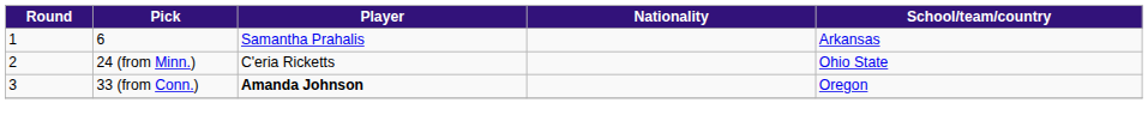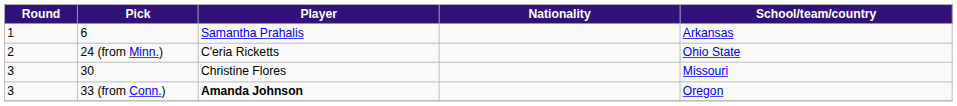 <table class="wikitable">
 <tr>
 <th style="background:#32127A; color:white;" width="2%">Round</th>
 <th style="background:#32127A; color:white;" width="5%">Pick</th>
 <th style="background:#32127A; color:white;" width="10%">Player</th>
 <th style="background:#32127A; color:white;" width="10%">Nationality</th>
 <th style="background:#32127A; color:white;" width="10%">School/team/country</th>
 </tr>
 <tr>
 <td>1</td>
 <td>6</td>
 <td><a href='#'>Samantha Prahalis</a></td>
 <td></td>
 <td><a href='#'>Arkansas</a></td>
 </tr>
 <tr>
 <td>2</td>
 <td>24 (from <a href='#'>Minn.</a>)</td>
 <td>C'eria Ricketts</td>
 <td></td>
 <td><a href='#'>Ohio State</a></td>
 </tr>
 <tr>
 <td>3</td>
+<td>30</td>
+<td>Christine Flores</td>
+<td></td>
+<td><a href='#'>Missouri</a></td>
+</tr>
+<tr>
+<td>3</td>
 <td>33 (from <a href='#'>Conn.</a>)</td>
 <td><strong>Amanda Johnson</strong></td>
 <td></td>
 <td><a href='#'>Oregon</a></td>
 </tr>
 <tr>
 </tr>
 </table>
